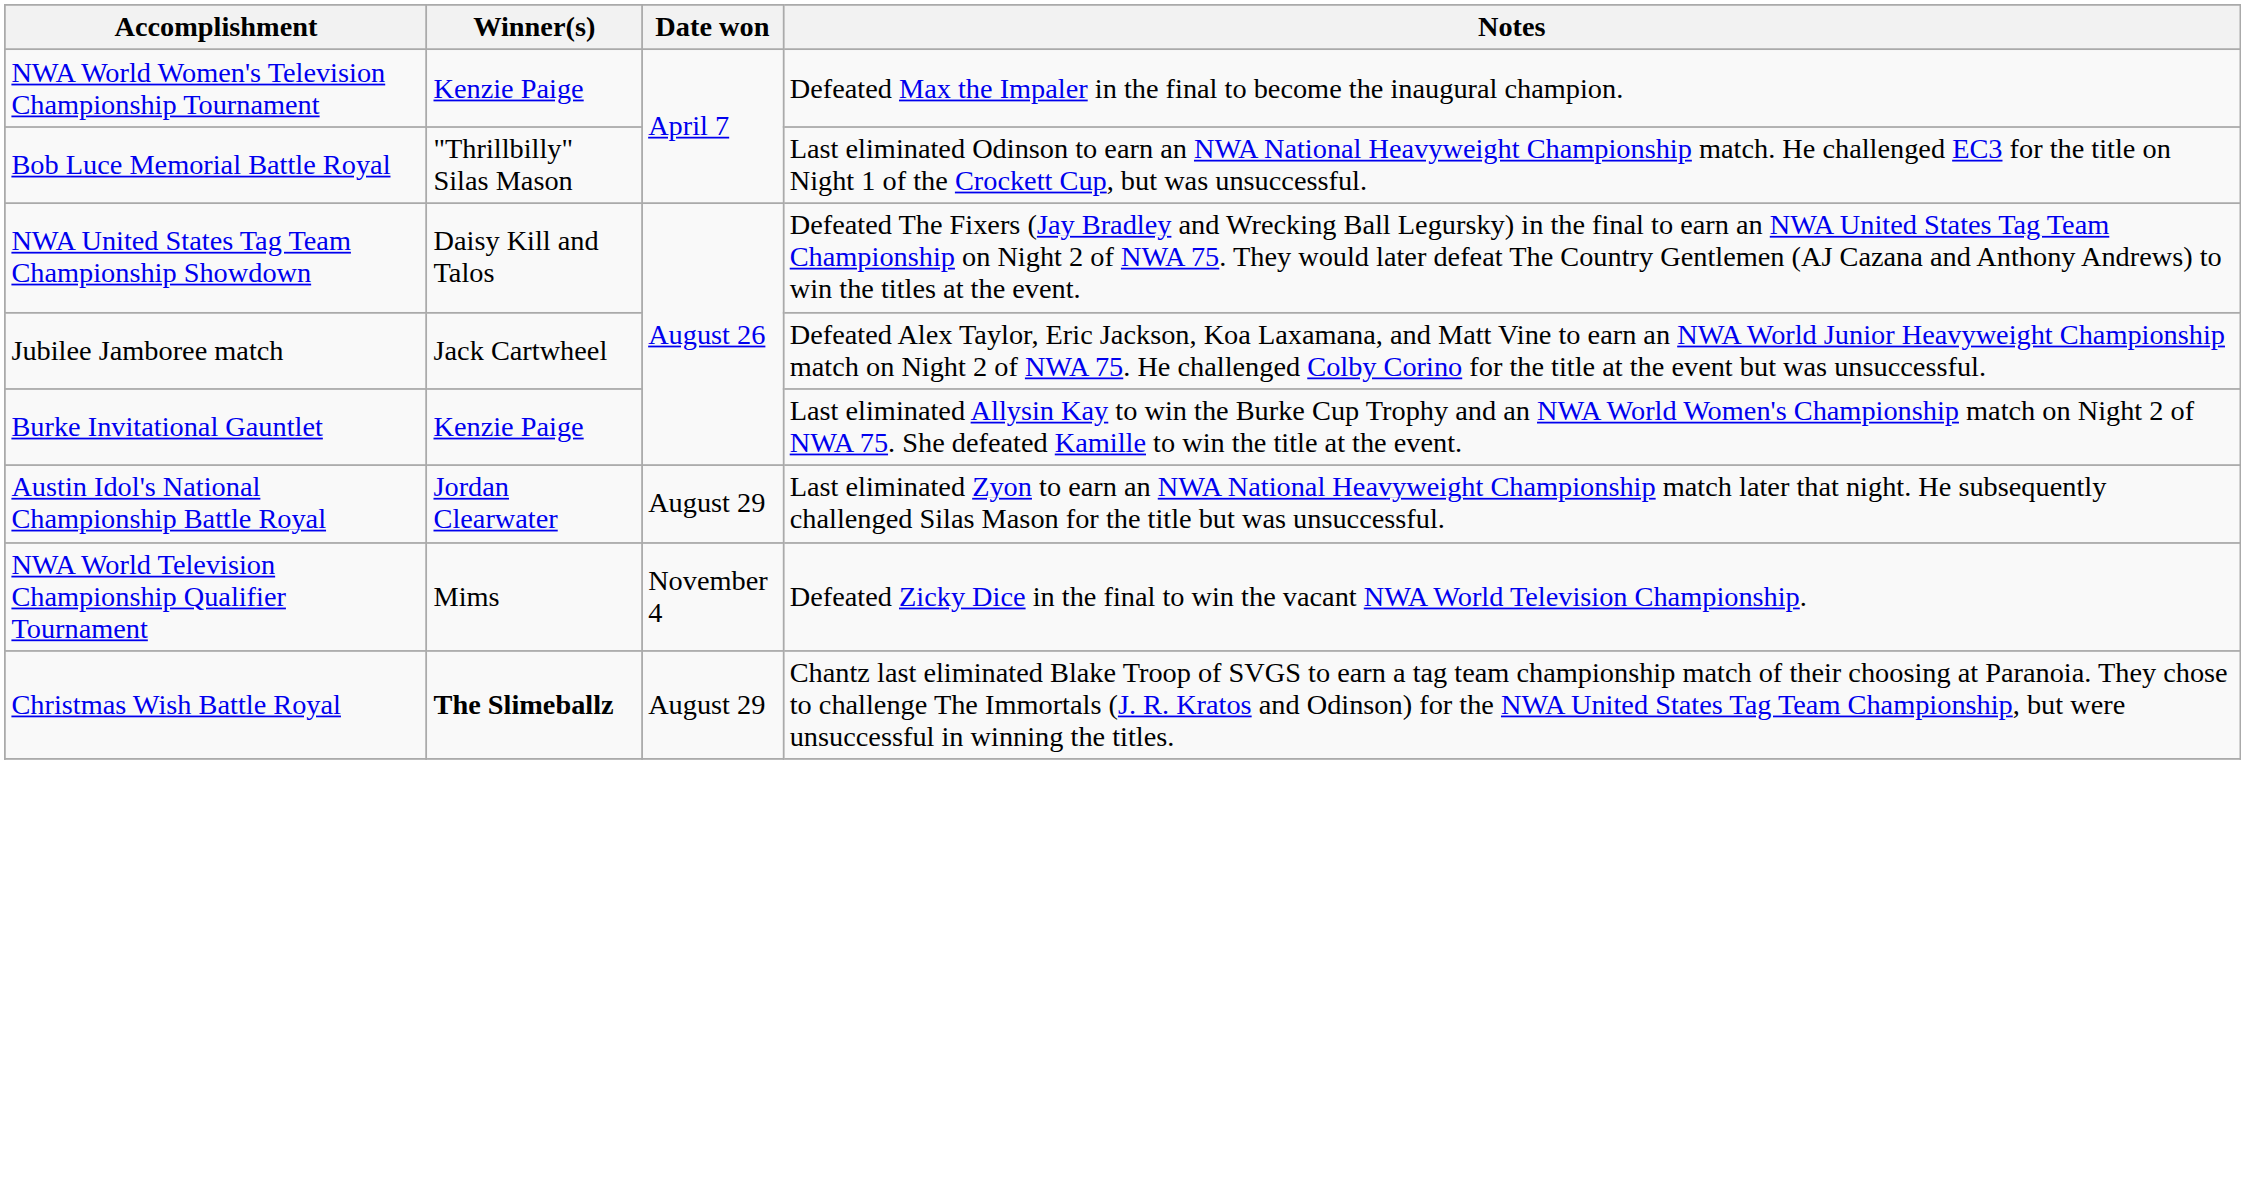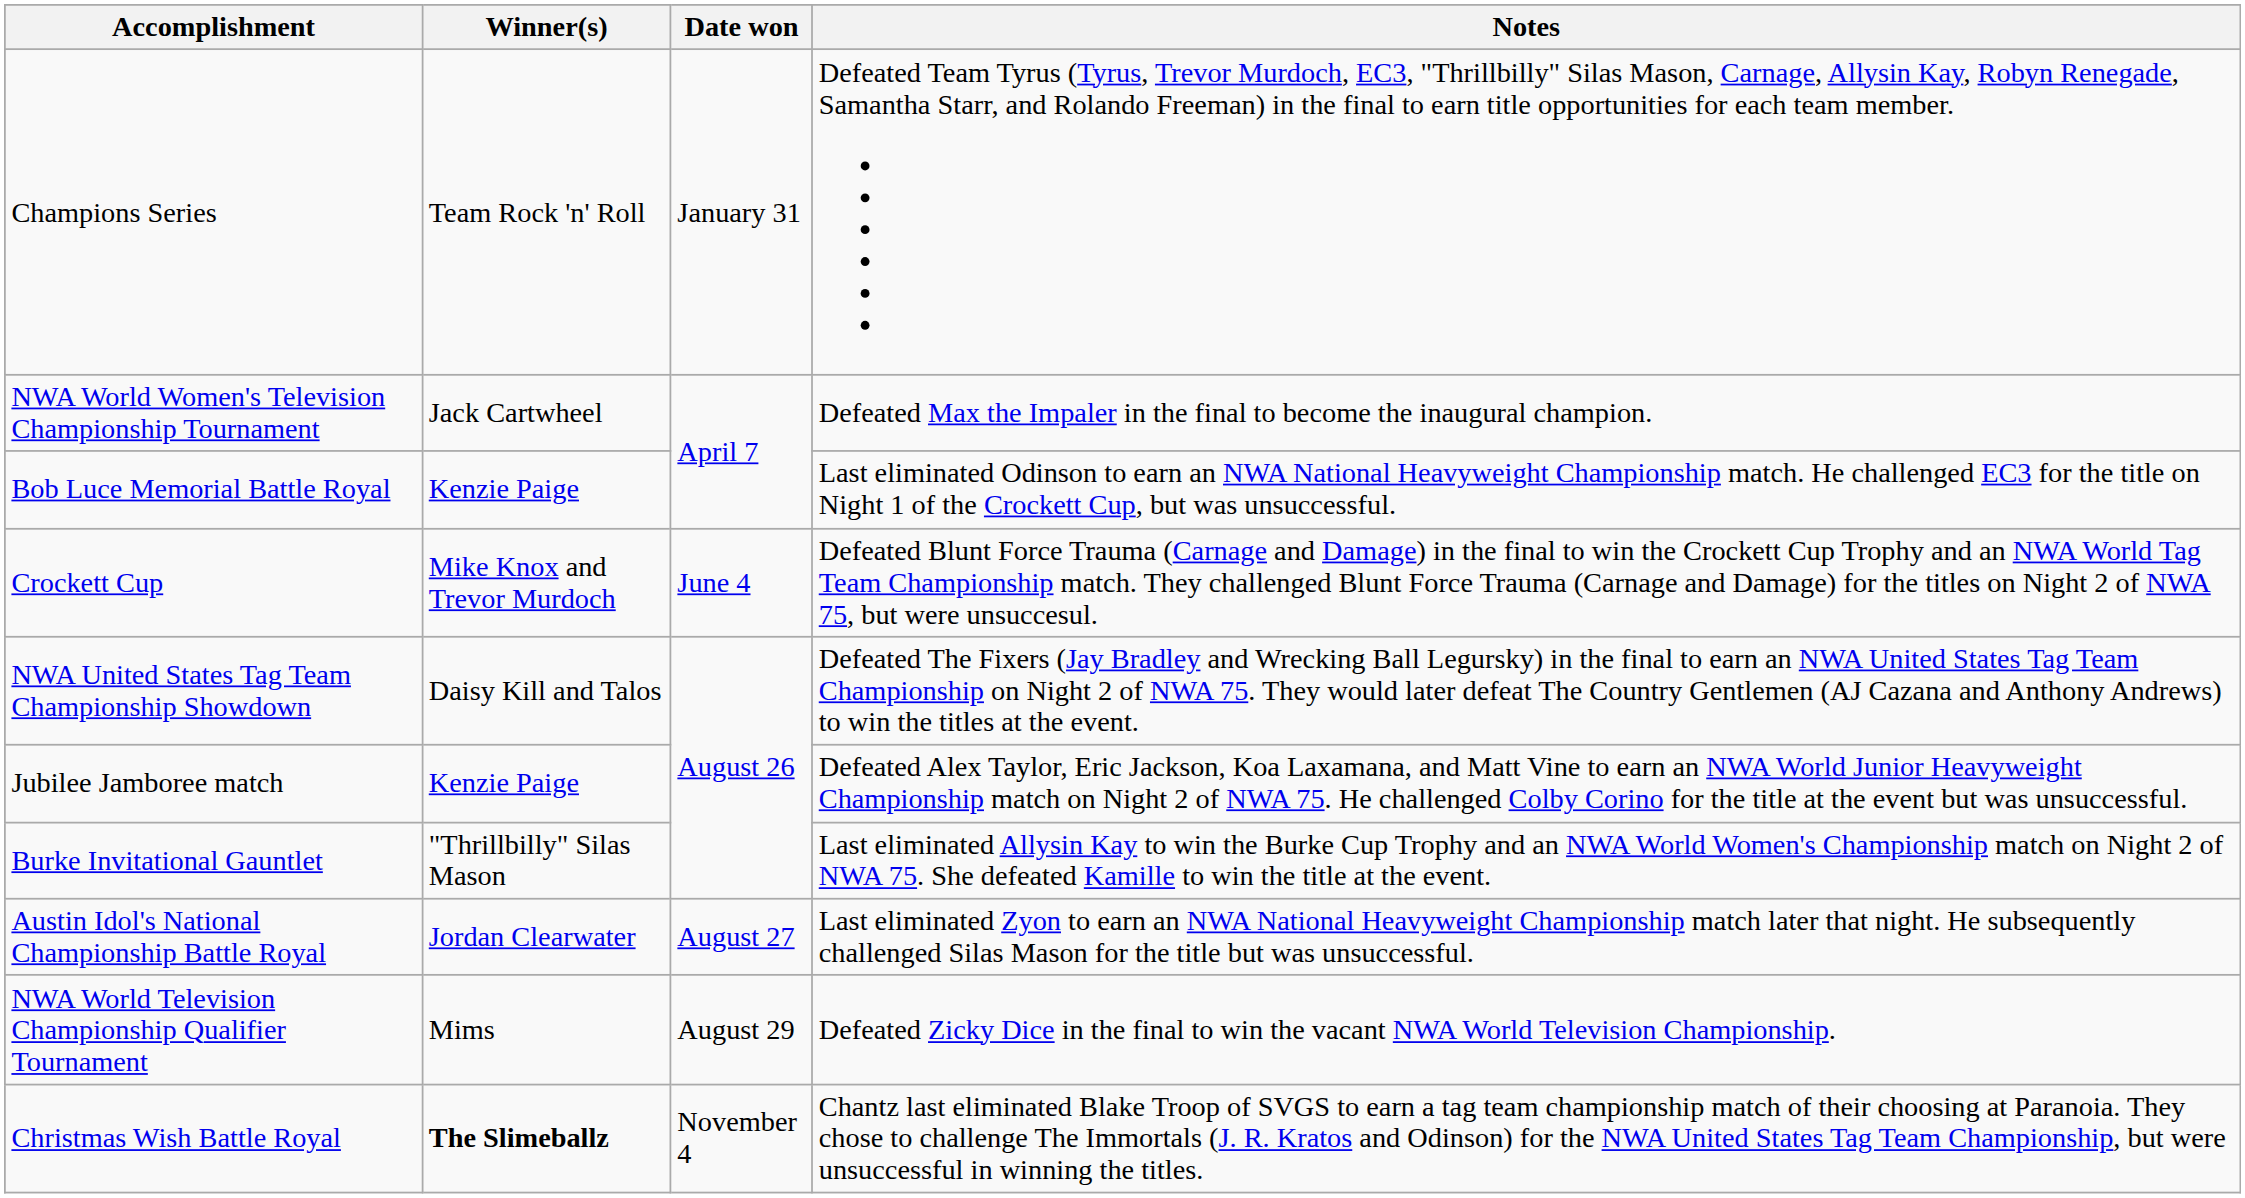 <table class="wikitable" style="width:100%;">
 <tr>
 <th>Accomplishment</th>
 <th>Winner(s)</th>
 <th>Date won</th>
 <th>Notes</th>
 </tr>
 <tr>
+<td>Champions Series</td>
+<td>Team Rock 'n' Roll<br></td>
+<td>January 31</td>
+<td>Defeated Team Tyrus (<a href='#'>Tyrus</a>, <a href='#'>Trevor Murdoch</a>, <a href='#'>EC3</a>, "Thrillbilly" Silas Mason, <a href='#'>Carnage</a>, <a href='#'>Allysin Kay</a>, <a href='#'>Robyn Renegade</a>, Samantha Starr, and Rolando Freeman) in the final to earn title opportunities for each team member.<br><ul><li></li><li></li><li></li><li></li><li></li><li></li></ul></td>
+</tr>
+<tr>
 <td><a href='#'>NWA World Women's Television Championship Tournament</a></td>
-<td><a href='#'>Kenzie Paige</a></td>
+<td>Jack Cartwheel</td>
 <td rowspan=2><a href='#'>April 7</a></td>
 <td>Defeated <a href='#'>Max the Impaler</a> in the final to become the inaugural champion.</td>
 </tr>
 <tr>
 <td><a href='#'>Bob Luce Memorial Battle Royal</a></td>
-<td>"Thrillbilly" Silas Mason</td>
+<td><a href='#'>Kenzie Paige</a></td>
 <td>Last eliminated Odinson to earn an <a href='#'>NWA National Heavyweight Championship</a> match. He challenged <a href='#'>EC3</a> for the title on Night 1 of the <a href='#'>Crockett Cup</a>, but was unsuccessful.</td>
+</tr>
+<tr>
+<td><a href='#'>Crockett Cup</a></td>
+<td><a href='#'>Mike Knox</a> and <a href='#'>Trevor Murdoch</a></td>
+<td><a href='#'>June 4</a></td>
+<td>Defeated Blunt Force Trauma (<a href='#'>Carnage</a> and <a href='#'>Damage</a>) in the final to win the Crockett Cup Trophy and an <a href='#'>NWA World Tag Team Championship</a> match. They challenged Blunt Force Trauma (Carnage and Damage) for the titles on Night 2 of <a href='#'>NWA 75</a>, but were unsuccesul.</td>
 </tr>
 <tr>
 <td><a href='#'>NWA United States Tag Team Championship Showdown</a></td>
 <td>Daisy Kill and Talos</td>
 <td rowspan=3><a href='#'>August 26</a></td>
 <td>Defeated The Fixers (<a href='#'>Jay Bradley</a> and Wrecking Ball Legursky) in the final to earn an <a href='#'>NWA United States Tag Team Championship</a> on Night 2 of <a href='#'>NWA 75</a>. They would later defeat The Country Gentlemen (AJ Cazana and Anthony Andrews) to win the titles at the event.</td>
 </tr>
 <tr>
 <td>Jubilee Jamboree match</td>
-<td>Jack Cartwheel</td>
+<td><a href='#'>Kenzie Paige</a></td>
 <td>Defeated Alex Taylor, Eric Jackson, Koa Laxamana, and Matt Vine to earn an <a href='#'>NWA World Junior Heavyweight Championship</a> match on Night 2 of <a href='#'>NWA 75</a>. He challenged <a href='#'>Colby Corino</a> for the title at the event but was unsuccessful.</td>
 </tr>
 <tr>
 <td><a href='#'>Burke Invitational Gauntlet</a></td>
-<td><a href='#'>Kenzie Paige</a></td>
+<td>"Thrillbilly" Silas Mason</td>
 <td>Last eliminated <a href='#'>Allysin Kay</a> to win the Burke Cup Trophy and an <a href='#'>NWA World Women's Championship</a> match on Night 2 of <a href='#'>NWA 75</a>. She defeated <a href='#'>Kamille</a> to win the title at the event.</td>
 </tr>
 <tr>
 <td><a href='#'>Austin Idol's National Championship Battle Royal</a></td>
 <td><a href='#'>Jordan Clearwater</a></td>
-<td>August 29<br></td>
+<td><a href='#'>August 27</a></td>
 <td>Last eliminated <a href='#'>Zyon</a> to earn an <a href='#'>NWA National Heavyweight Championship</a> match later that night. He subsequently challenged Silas Mason for the title but was unsuccessful.</td>
 </tr>
 <tr>
 <td><a href='#'>NWA World Television Championship Qualifier Tournament</a></td>
 <td>Mims</td>
-<td>November 4<br></td>
+<td>August 29<br></td>
 <td>Defeated <a href='#'>Zicky Dice</a> in the final to win the vacant <a href='#'>NWA World Television Championship</a>.</td>
 </tr>
 <tr>
 <td><a href='#'>Christmas Wish Battle Royal</a></td>
 <td><strong>The Slimeballz<br></strong></td>
-<td>August 29<br></td>
+<td>November 4<br></td>
 <td>Chantz last eliminated Blake Troop of SVGS to earn a tag team championship match of their choosing at Paranoia. They chose to challenge The Immortals (<a href='#'>J. R. Kratos</a> and Odinson) for the <a href='#'>NWA United States Tag Team Championship</a>, but were unsuccessful in winning the titles.</td>
 </tr>
 </table>
